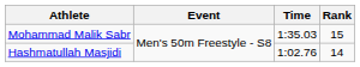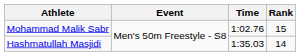 <table class=wikitable style="font-size:90%; text-align:center;">
 <tr>
 <th>Athlete</th>
 <th>Event</th>
 <th>Time</th>
 <th>Rank</th>
 </tr>
 <tr>
 <td align=left><a href='#'>Mohammad Malik Sabr</a></td>
 <td rowspan=2>Men's 50m Freestyle - S8</td>
-<td>1:35.03</td>
+<td>1:02.76</td>
 <td>15</td>
 </tr>
 <tr>
 <td align=left><a href='#'>Hashmatullah Masjidi</a></td>
-<td>1:02.76</td>
+<td>1:35.03</td>
 <td>14</td>
 </tr>
 </table>
